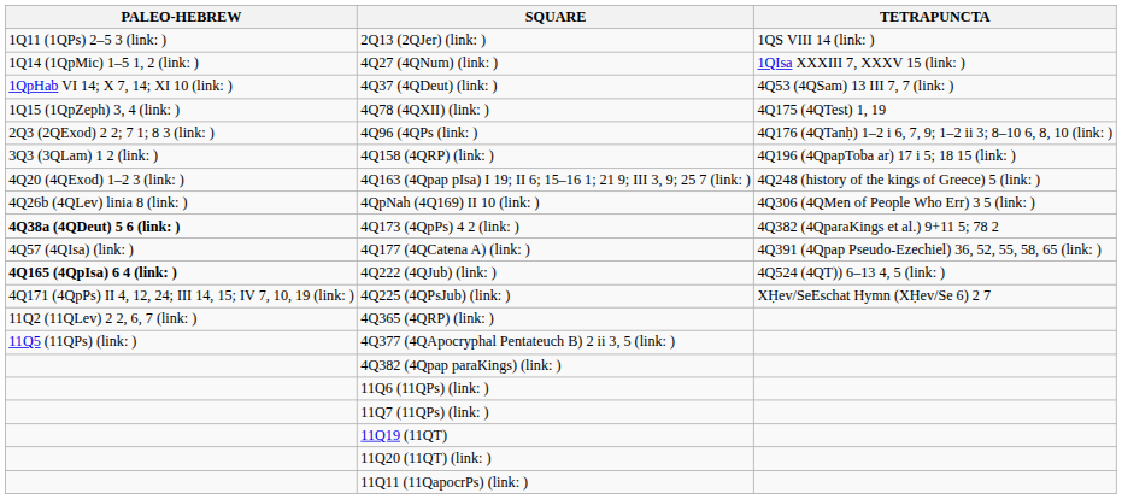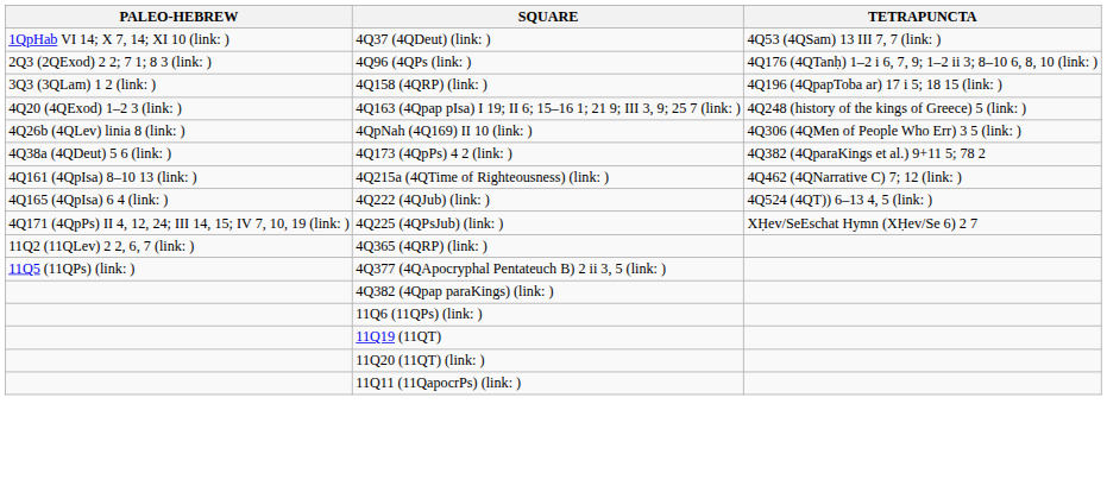 <table class="wikitable">
 <tr>
 <th>PALEO-HEBREW</th>
 <th>SQUARE</th>
 <th>TETRAPUNCTA</th>
 </tr>
 <tr>
-<td>1Q11 (1QPs) 2–5 3 (link: )</td>
-<td>2Q13 (2QJer) (link: )</td>
-<td>1QS VIII 14 (link: )</td>
-</tr>
-<tr>
-<td>1Q14 (1QpMic) 1–5 1, 2 (link: )</td>
-<td>4Q27 (4QNum) (link: )</td>
-<td><a href='#'>1QIsa</a> XXXIII 7, XXXV 15 (link: )</td>
-</tr>
-<tr>
 <td><a href='#'>1QpHab</a> VI 14; X 7, 14; XI 10 (link: )</td>
 <td>4Q37 (4QDeut) (link: )</td>
 <td>4Q53 (4QSam) 13 III 7, 7 (link: )</td>
-</tr>
-<tr>
-<td>1Q15 (1QpZeph) 3, 4 (link: )</td>
-<td>4Q78 (4QXII) (link: )</td>
-<td>4Q175 (4QTest) 1, 19</td>
 </tr>
 <tr>
 <td>2Q3 (2QExod) 2 2; 7 1; 8 3 (link:  )</td>
 <td>4Q96 (4QPs (link: )</td>
 <td>4Q176 (4QTanḥ) 1–2 i 6, 7, 9; 1–2 ii 3; 8–10 6, 8, 10 (link: )</td>
 </tr>
 <tr>
 <td>3Q3 (3QLam) 1 2 (link: )</td>
 <td>4Q158 (4QRP) (link: )</td>
 <td>4Q196 (4QpapToba ar) 17 i 5; 18 15 (link: )</td>
 </tr>
 <tr>
 <td>4Q20 (4QExod) 1–2 3 (link: )</td>
 <td>4Q163 (4Qpap pIsa) I 19; II 6; 15–16 1; 21 9; III 3, 9; 25 7 (link: )</td>
 <td>4Q248 (history of the kings of Greece) 5 (link: )</td>
 </tr>
 <tr>
 <td>4Q26b (4QLev) linia 8 (link: )</td>
 <td>4QpNah (4Q169) II 10 (link: )</td>
 <td>4Q306 (4QMen of People Who Err) 3 5 (link: )</td>
 </tr>
 <tr>
-<td><strong>4Q38a (4QDeut) 5 6 (link: )</strong></td>
+<td>4Q38a (4QDeut) 5 6 (link: )</td>
 <td>4Q173 (4QpPs) 4 2 (link: )</td>
 <td>4Q382 (4QparaKings et al.) 9+11 5; 78 2</td>
 </tr>
 <tr>
-<td>4Q57 (4QIsa) (link: )</td>
-<td>4Q177 (4QCatena A) (link: )</td>
-<td>4Q391 (4Qpap Pseudo-Ezechiel) 36, 52, 55, 58, 65 (link: )</td>
+<td>4Q161 (4QpIsa) 8–10 13 (link: )</td>
+<td>4Q215a (4QTime of Righteousness) (link: )</td>
+<td>4Q462 (4QNarrative C) 7; 12 (link: )</td>
 </tr>
 <tr>
-<td><strong>4Q165 (4QpIsa) 6 4 (link: )</strong></td>
+<td>4Q165 (4QpIsa) 6 4 (link: )</td>
 <td>4Q222 (4QJub) (link: )</td>
 <td>4Q524 (4QT)) 6–13 4, 5 (link: )</td>
 </tr>
 <tr>
 <td>4Q171 (4QpPs) II 4, 12, 24; III 14, 15; IV 7, 10, 19 (link: )</td>
 <td>4Q225 (4QPsJub) (link: )</td>
 <td>XḤev/SeEschat Hymn (XḤev/Se 6) 2 7</td>
 </tr>
 <tr>
 <td>11Q2 (11QLev) 2 2, 6, 7 (link: )</td>
 <td>4Q365 (4QRP) (link: )</td>
 <td></td>
 </tr>
 <tr>
 <td><a href='#'>11Q5</a> (11QPs) (link: )</td>
 <td>4Q377 (4QApocryphal Pentateuch B) 2 ii 3, 5 (link: )</td>
 <td></td>
 </tr>
 <tr>
 <td></td>
 <td>4Q382 (4Qpap paraKings) (link: )</td>
 <td></td>
 </tr>
 <tr>
 <td></td>
 <td>11Q6 (11QPs) (link: )</td>
 <td></td>
 </tr>
 <tr>
 <td></td>
-<td>11Q7 (11QPs) (link: )</td>
-<td></td>
-</tr>
-<tr>
-<td></td>
 <td><a href='#'>11Q19</a> (11QT)</td>
 <td></td>
 </tr>
 <tr>
 <td></td>
 <td>11Q20 (11QT) (link: )</td>
 <td></td>
 </tr>
 <tr>
 <td></td>
 <td>11Q11 (11QapocrPs) (link: )</td>
 <td></td>
 </tr>
 </table>
